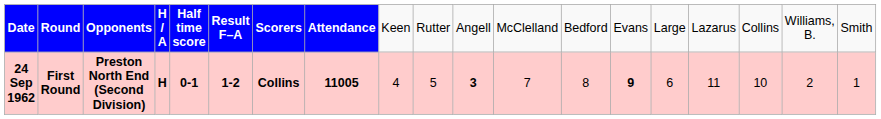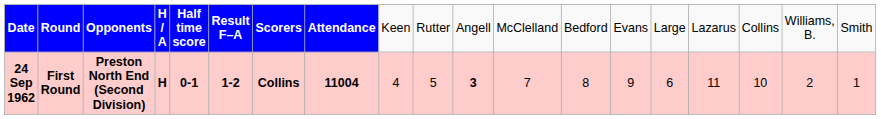 <table class="wikitable" style="text-align:center">
 <tr>
 <th style="background:#0000FF; color:#FFFFFF; text-align:center;"><strong>Date</strong></th>
 <th style="background:#0000FF; color:#FFFFFF; text-align:center;"><strong>Round</strong></th>
 <th style="background:#0000FF; color:#FFFFFF; text-align:center;"><strong>Opponents</strong></th>
 <th style="background:#0000FF; color:#FFFFFF; text-align:center;"><strong>H / A</strong></th>
 <th style="background:#0000FF; color:#FFFFFF; text-align:center;"><strong>Half time score</strong></th>
 <th style="background:#0000FF; color:#FFFFFF; text-align:center;"><strong>Result</strong><br><strong>F–A</strong></th>
 <th style="background:#0000FF; color:#FFFFFF; text-align:center;"><strong>Scorers</strong></th>
 <th style="background:#0000FF; color:#FFFFFF; text-align:center;"><strong>Attendance</strong></th>
 <td>Keen</td>
 <td>Rutter</td>
 <td>Angell</td>
 <td>McClelland</td>
 <td>Bedford</td>
 <td>Evans</td>
 <td>Large</td>
 <td>Lazarus</td>
 <td>Collins</td>
 <td>Williams, B.</td>
 <td>Smith</td>
 </tr>
 <tr bgcolor="#ffcccc">
 <td><strong>24 Sep 1962</strong></td>
 <td><strong>First Round</strong></td>
 <td><strong>Preston North End (Second Division)</strong></td>
 <td><strong>H</strong></td>
 <td><strong>0-1</strong></td>
 <td><strong>1-2</strong></td>
 <td><strong>Collins</strong></td>
-<td><strong>11005</strong></td>
+<td><strong>11004</strong></td>
 <td>4</td>
 <td>5</td>
 <td><strong>3</strong></td>
 <td>7</td>
 <td>8</td>
-<td><strong>9</strong></td>
+<td>9</td>
 <td>6</td>
 <td>11</td>
 <td>10</td>
 <td>2</td>
 <td>1</td>
 </tr>
 </table>
